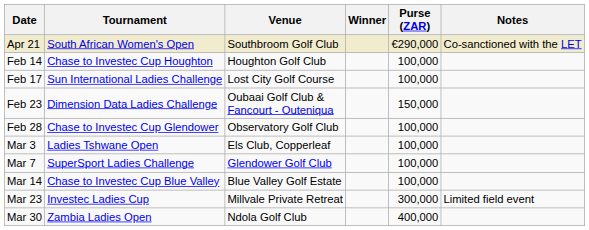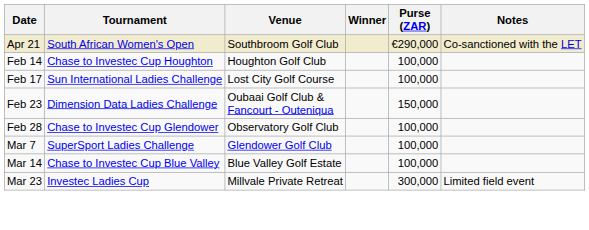 <table class="wikitable sortable" style="font-size:95%;">
 <tr>
 <th>Date</th>
 <th>Tournament</th>
 <th>Venue</th>
 <th>Winner</th>
 <th>Purse<br>(<a href='#'>ZAR</a>)</th>
 <th>Notes</th>
 </tr>
 <tr style="background:#f2ecce;">
 <td>Apr 21</td>
 <td><a href='#'>South African Women's Open</a></td>
 <td>Southbroom Golf Club</td>
 <td> </td>
 <td align=right>€290,000</td>
 <td>Co-sanctioned with the <a href='#'>LET</a></td>
 </tr>
 <tr>
 <td>Feb 14</td>
 <td><a href='#'>Chase to Investec Cup Houghton</a></td>
 <td>Houghton Golf Club</td>
 <td> </td>
 <td align=right>100,000</td>
 <td></td>
 </tr>
 <tr>
 <td>Feb 17</td>
 <td><a href='#'>Sun International Ladies Challenge</a></td>
 <td>Lost City Golf Course</td>
 <td> </td>
 <td align=right>100,000</td>
 <td></td>
 </tr>
 <tr>
 <td>Feb 23</td>
 <td><a href='#'>Dimension Data Ladies Challenge</a></td>
 <td>Oubaai Golf Club &<br><a href='#'>Fancourt - Outeniqua</a></td>
 <td> </td>
 <td align=right>150,000</td>
 <td></td>
 </tr>
 <tr>
 <td>Feb 28</td>
 <td><a href='#'>Chase to Investec Cup Glendower</a></td>
 <td>Observatory Golf Club</td>
 <td> </td>
 <td align=right>100,000</td>
 <td></td>
 </tr>
 <tr>
-<td>Mar 3</td>
-<td><a href='#'>Ladies Tshwane Open</a></td>
-<td>Els Club, Copperleaf</td>
-<td> </td>
-<td align=right>100,000</td>
-<td></td>
-</tr>
-<tr>
 <td>Mar 7</td>
 <td><a href='#'>SuperSport Ladies Challenge</a></td>
 <td><a href='#'>Glendower Golf Club</a></td>
 <td> </td>
 <td align=right>100,000</td>
 <td></td>
 </tr>
 <tr>
 <td>Mar 14</td>
 <td><a href='#'>Chase to Investec Cup Blue Valley</a></td>
 <td>Blue Valley Golf Estate</td>
 <td> </td>
 <td align=right>100,000</td>
 <td></td>
 </tr>
 <tr>
 <td>Mar 23</td>
 <td><a href='#'>Investec Ladies Cup</a></td>
 <td>Millvale Private Retreat</td>
 <td> </td>
 <td align=right>300,000</td>
 <td>Limited field event</td>
 </tr>
-<tr>
-<td>Mar 30</td>
-<td><a href='#'>Zambia Ladies Open</a></td>
-<td> Ndola Golf Club</td>
-<td> </td>
-<td align=right>400,000</td>
-<td></td>
-</tr>
 </table>
